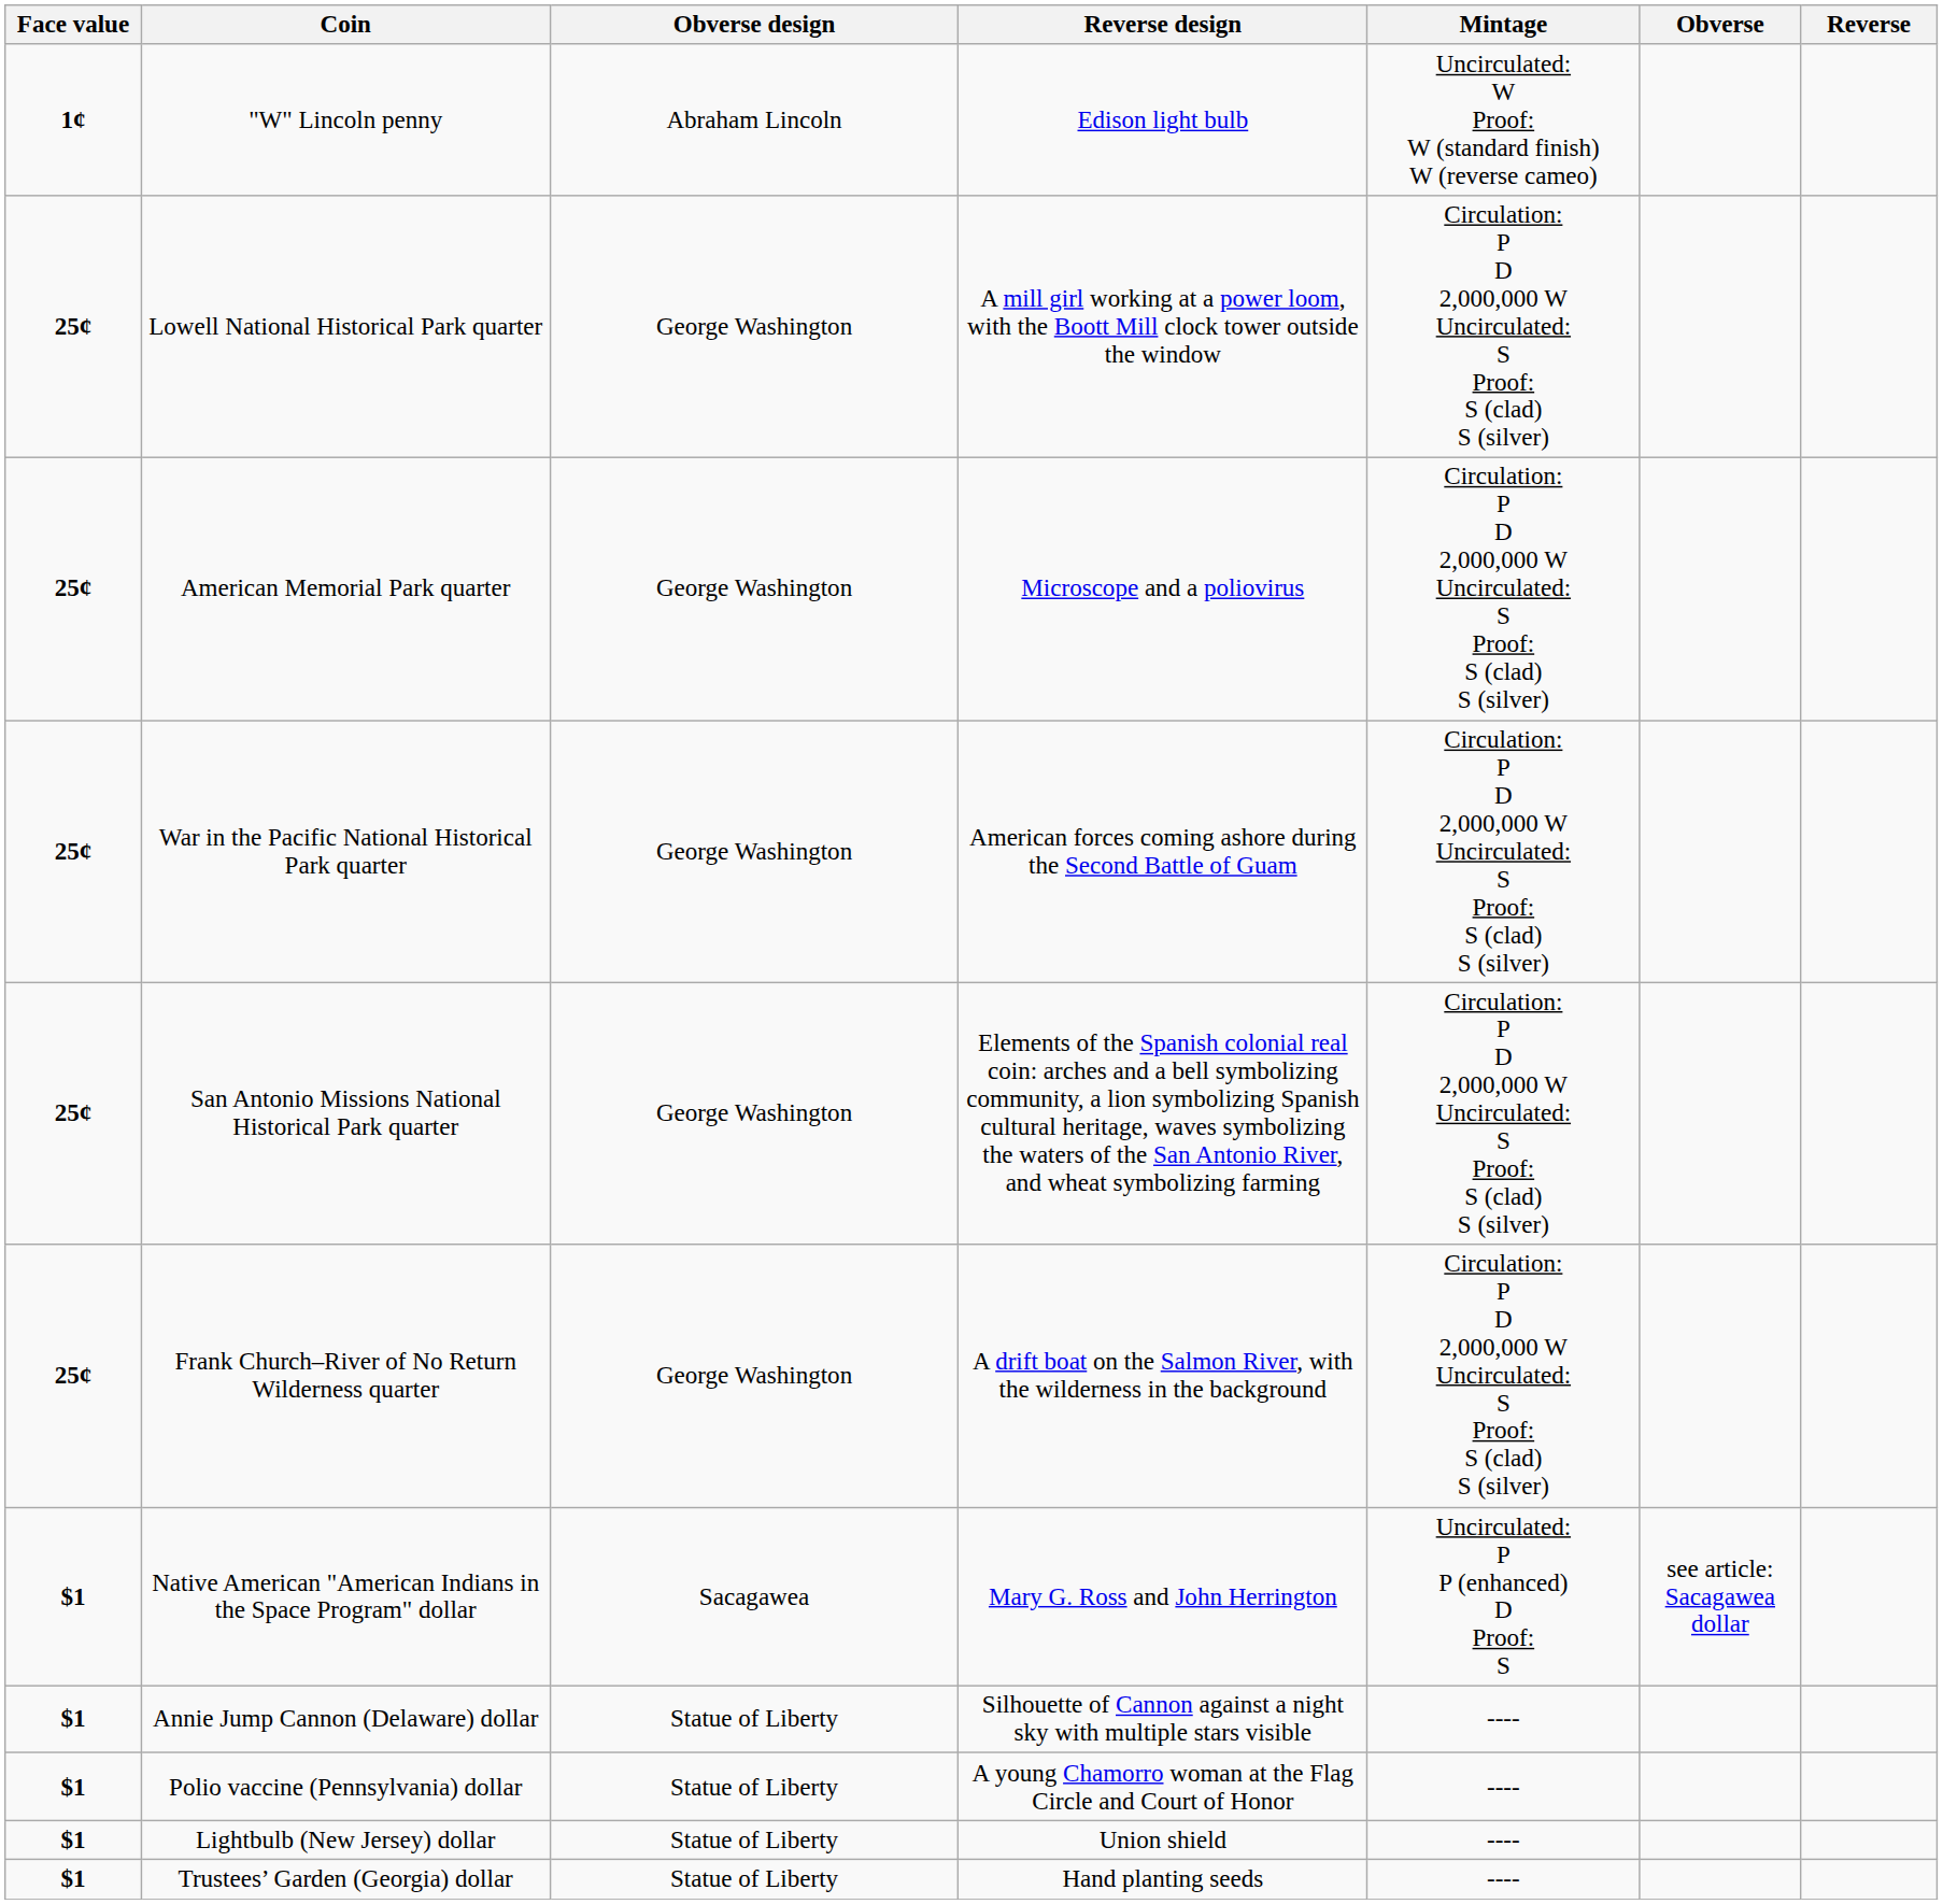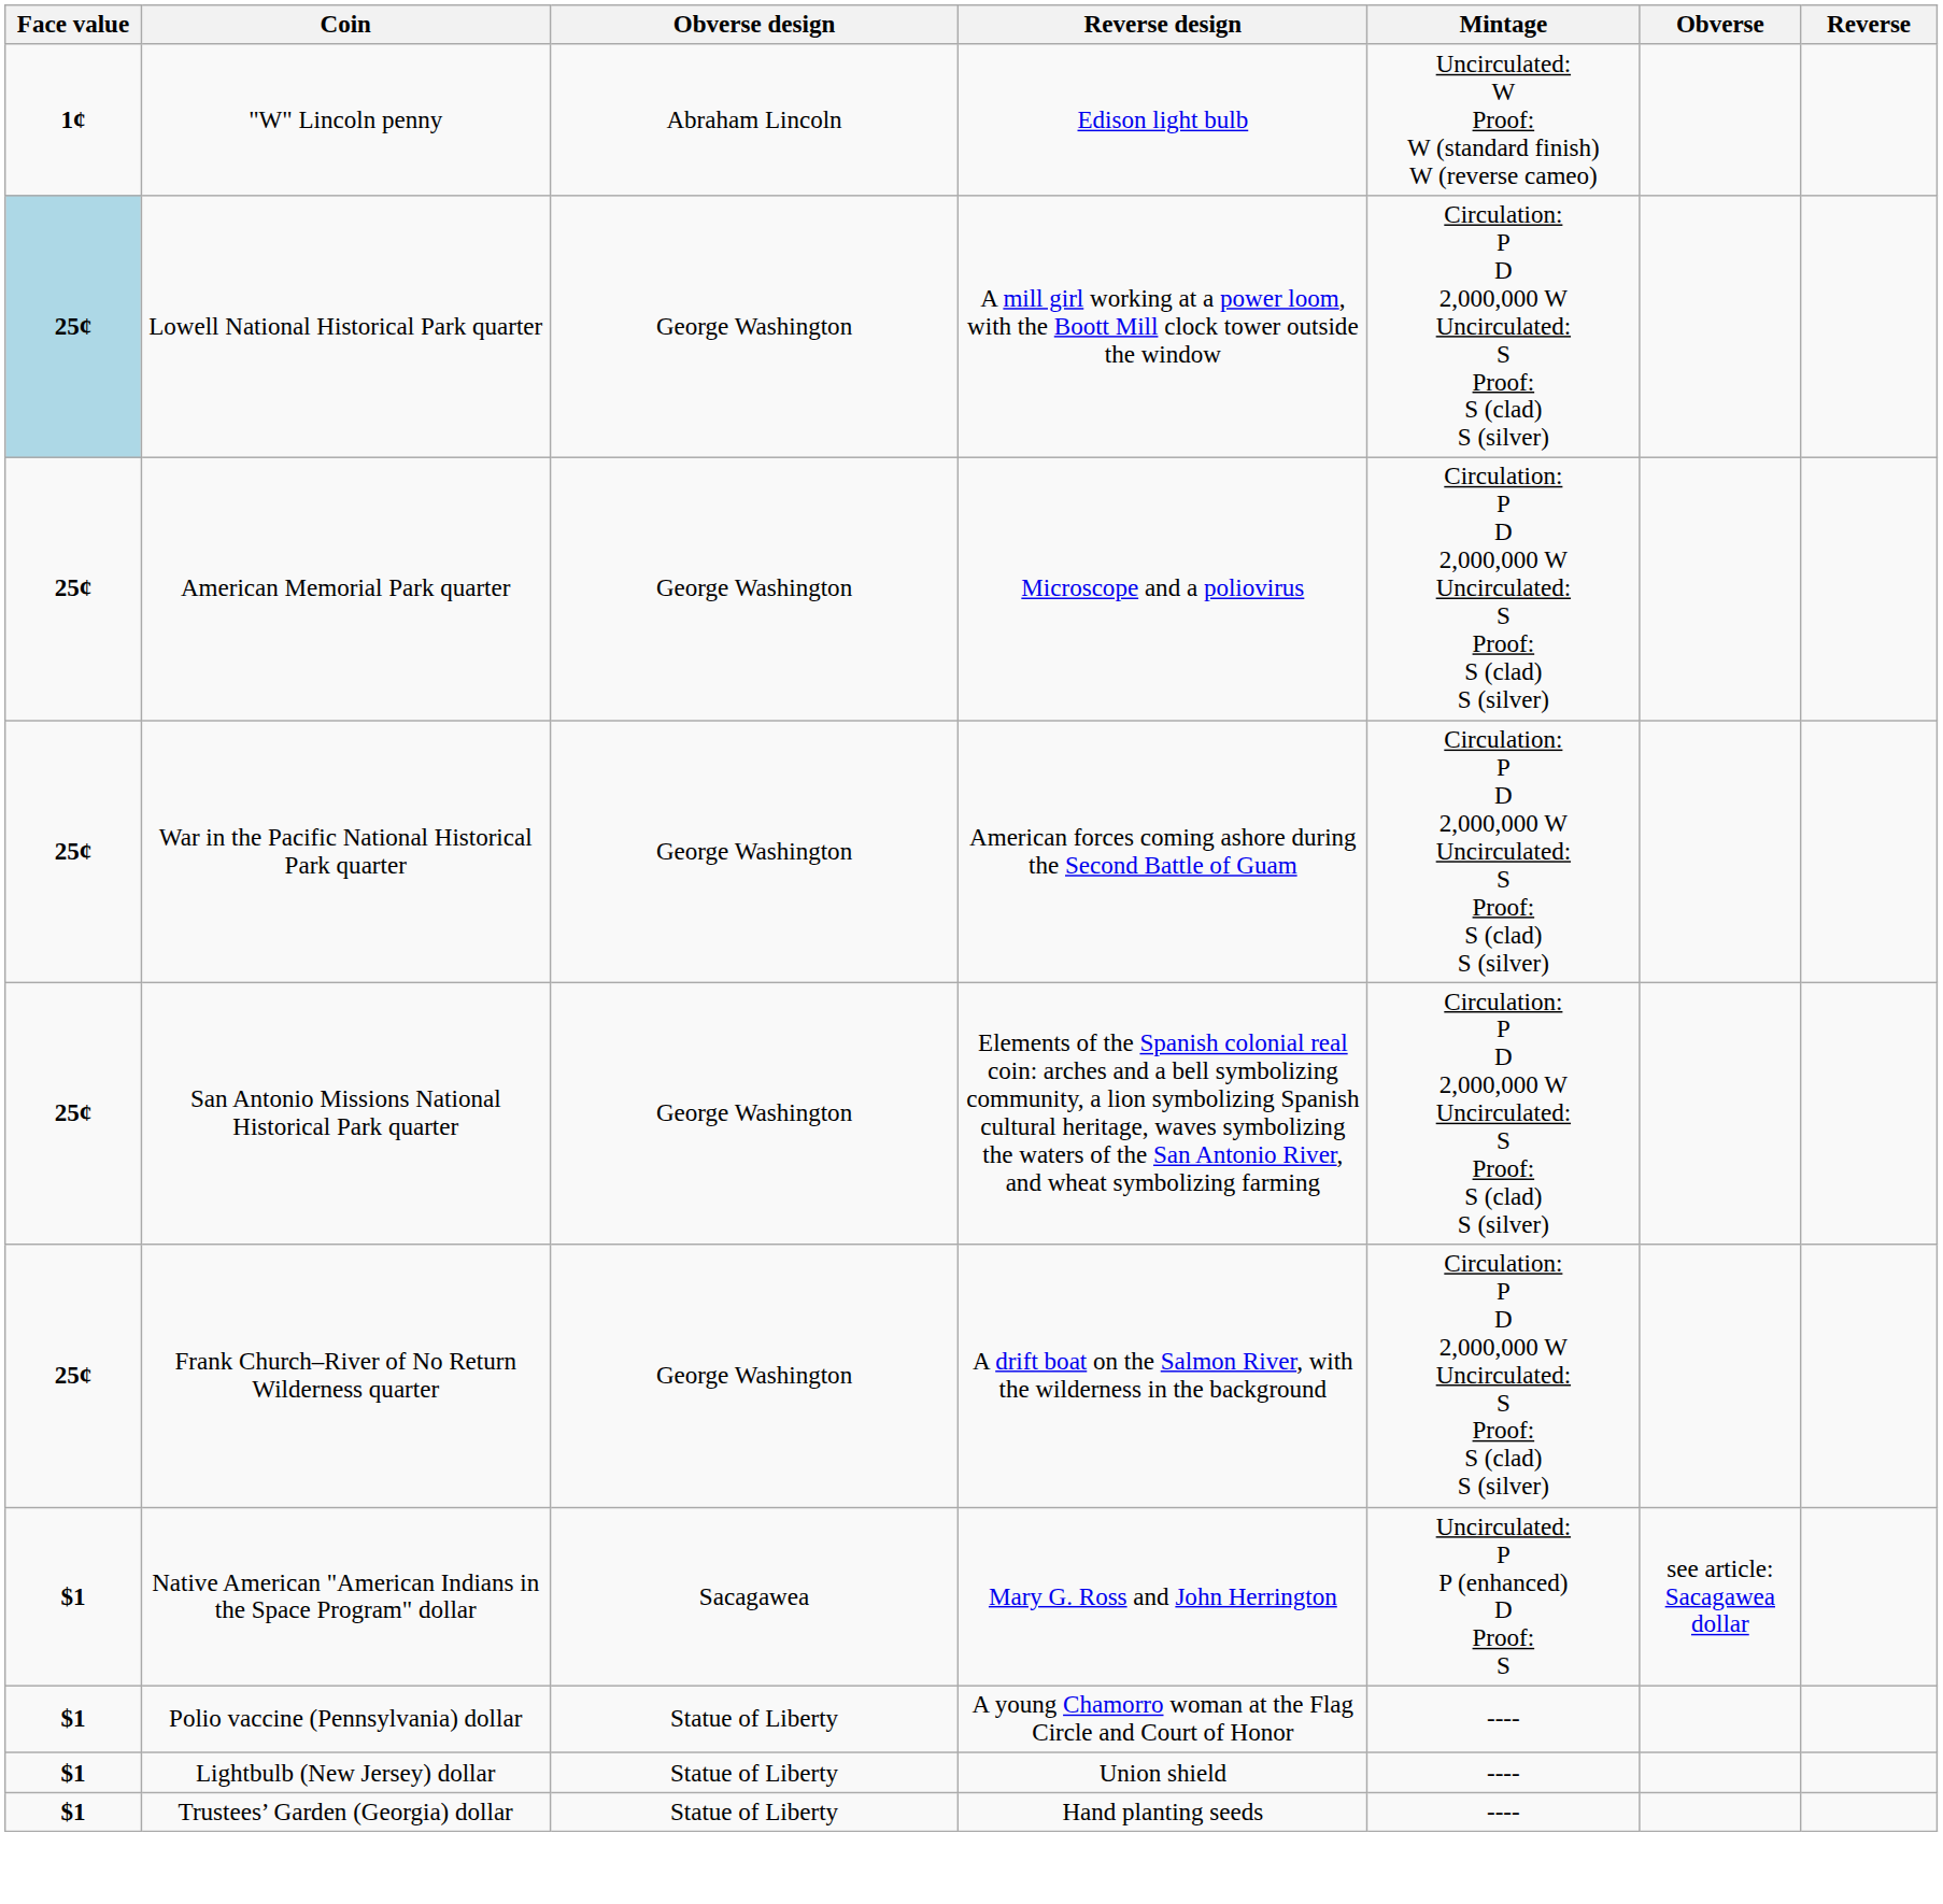 <table class="wikitable">
 <tr>
 <th width="5%">Face value</th>
 <th width="15%">Coin</th>
 <th width="15%">Obverse design</th>
 <th width="15%">Reverse design</th>
 <th width="10%">Mintage</th>
 <th width="5%">Obverse</th>
 <th width="5%">Reverse</th>
 </tr>
 <tr>
 <td align="center"><strong>1¢</strong></td>
 <td align="center">"W" Lincoln penny </td>
 <td align="center">Abraham Lincoln</td>
 <td align="center"><a href='#'>Edison light bulb</a></td>
 <td align="center"><u>Uncirculated:</u><br> W<br><u>Proof:</u><br> W (standard finish)<br> W (reverse cameo)</td>
 <td></td>
 <td></td>
 </tr>
 <tr>
-<td align="center"><strong>25¢</strong></td>
+<td align="center" style="background: lightblue;"><strong>25¢</strong></td>
 <td align="center">Lowell National Historical Park quarter</td>
 <td align="center">George Washington</td>
 <td align="center">A <a href='#'>mill girl</a> working at a <a href='#'>power loom</a>, with the <a href='#'>Boott Mill</a> clock tower outside the window</td>
 <td align="center"><u>Circulation:</u><br> P<br> D<br>2,000,000 W<br><u>Uncirculated:</u><br> S<br><u>Proof:</u><br> S (clad)<br> S (silver)</td>
 <td></td>
 <td></td>
 </tr>
 <tr>
 <td align="center"><strong>25¢</strong></td>
 <td align="center">American Memorial Park quarter</td>
 <td align="center">George Washington</td>
 <td align="center"><a href='#'>Microscope</a> and a <a href='#'>poliovirus</a></td>
 <td align="center"><u>Circulation:</u><br> P<br> D<br>2,000,000 W<br><u>Uncirculated:</u><br> S<br><u>Proof:</u><br> S (clad)<br> S (silver)</td>
 <td></td>
 <td></td>
 </tr>
 <tr>
 <td align="center"><strong>25¢</strong></td>
 <td align="center">War in the Pacific National Historical Park quarter</td>
 <td align="center">George Washington</td>
 <td align="center">American forces coming ashore during the <a href='#'>Second Battle of Guam</a></td>
 <td align="center"><u>Circulation:</u><br> P<br> D<br>2,000,000 W<br><u>Uncirculated:</u><br> S<br><u>Proof:</u><br> S (clad)<br> S (silver)</td>
 <td></td>
 <td></td>
 </tr>
 <tr>
 <td align="center"><strong>25¢</strong></td>
 <td align="center">San Antonio Missions National Historical Park quarter</td>
 <td align="center">George Washington</td>
 <td align="center">Elements of the <a href='#'>Spanish colonial real</a> coin: arches and a bell symbolizing community, a lion symbolizing Spanish cultural heritage, waves symbolizing the waters of the <a href='#'>San Antonio River</a>, and wheat symbolizing farming</td>
 <td align="center"><u>Circulation:</u><br> P<br> D<br>2,000,000 W<br><u>Uncirculated:</u><br> S<br><u>Proof:</u><br> S (clad)<br> S (silver)</td>
 <td></td>
 <td></td>
 </tr>
 <tr>
 <td align="center"><strong>25¢</strong></td>
 <td align="center">Frank Church–River of No Return Wilderness quarter</td>
 <td align="center">George Washington</td>
 <td align="center">A <a href='#'>drift boat</a> on the <a href='#'>Salmon River</a>, with the wilderness in the background</td>
 <td align="center"><u>Circulation:</u><br> P<br> D<br>2,000,000 W<br><u>Uncirculated:</u><br> S<br><u>Proof:</u><br> S (clad)<br> S (silver)</td>
 <td></td>
 <td></td>
 </tr>
 <tr>
 <td align="center"><strong>$1</strong></td>
 <td align="center">Native American "American Indians in the Space Program" dollar </td>
 <td align="center">Sacagawea</td>
 <td align="center"><a href='#'>Mary G. Ross</a> and <a href='#'>John Herrington</a></td>
 <td align="center"><u>Uncirculated:</u><br> P<br> P (enhanced)<br> D<br><u>Proof:</u><br> S</td>
 <td align="center">see article: <a href='#'>Sacagawea dollar</a></td>
 <td></td>
 </tr>
 <tr>
 <td align="center"><strong>$1</strong></td>
-<td align="center">Annie Jump Cannon (Delaware) dollar </td>
-<td align="center">Statue of Liberty</td>
-<td align="center">Silhouette of <a href='#'>Cannon</a> against a night sky with multiple stars visible</td>
-<td align="center">----</td>
-<td></td>
-<td></td>
-</tr>
-<tr>
-<td align="center"><strong>$1</strong></td>
 <td align="center">Polio vaccine (Pennsylvania) dollar </td>
 <td align="center">Statue of Liberty</td>
 <td align="center">A young <a href='#'>Chamorro</a> woman at the Flag Circle and Court of Honor</td>
 <td align="center">----</td>
 <td></td>
 <td></td>
 </tr>
 <tr>
 <td align="center"><strong>$1</strong></td>
 <td align="center">Lightbulb (New Jersey) dollar </td>
 <td align="center">Statue of Liberty</td>
 <td align="center">Union shield</td>
 <td align="center">----</td>
 <td></td>
 <td></td>
 </tr>
 <tr>
 <td align="center"><strong>$1</strong></td>
 <td align="center">Trustees’ Garden (Georgia) dollar </td>
 <td align="center">Statue of Liberty</td>
 <td align="center">Hand planting seeds</td>
 <td align="center">----</td>
 <td></td>
 <td></td>
 </tr>
 </table>
